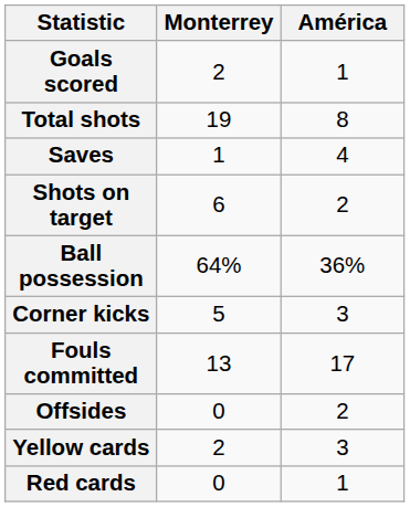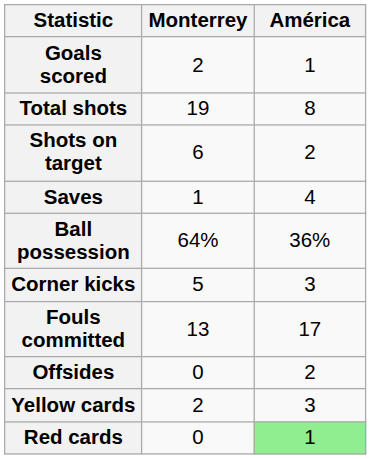 <table class="wikitable plainrowheaders" style="text-align:center">
 <tr>
 <th scope="col" style="width:100px">Statistic</th>
 <th scope="col" style="width:80px">Monterrey</th>
 <th scope="col" style="width:80px">América</th>
 </tr>
 <tr>
 <th scope=row>Goals scored</th>
 <td>2</td>
 <td>1</td>
 </tr>
 <tr>
 <th scope=row>Total shots</th>
 <td>19</td>
 <td>8</td>
 </tr>
 <tr>
+<th scope=row>Shots on target</th>
+<td>6</td>
+<td>2</td>
+</tr>
+<tr>
 <th scope=row>Saves</th>
 <td>1</td>
 <td>4</td>
-</tr>
-<tr>
-<th scope=row>Shots on target</th>
-<td>6</td>
-<td>2</td>
 </tr>
 <tr>
 <th scope=row>Ball possession</th>
 <td>64%</td>
 <td>36%</td>
 </tr>
 <tr>
 <th scope=row>Corner kicks</th>
 <td>5</td>
 <td>3</td>
 </tr>
 <tr>
 <th scope=row>Fouls committed</th>
 <td>13</td>
 <td>17</td>
 </tr>
 <tr>
 <th scope=row>Offsides</th>
 <td>0</td>
 <td>2</td>
 </tr>
 <tr>
 <th scope=row>Yellow cards</th>
 <td>2</td>
 <td>3</td>
 </tr>
 <tr>
 <th scope=row>Red cards</th>
 <td>0</td>
-<td>1</td>
+<td style="background: lightgreen;">1</td>
 </tr>
 </table>
